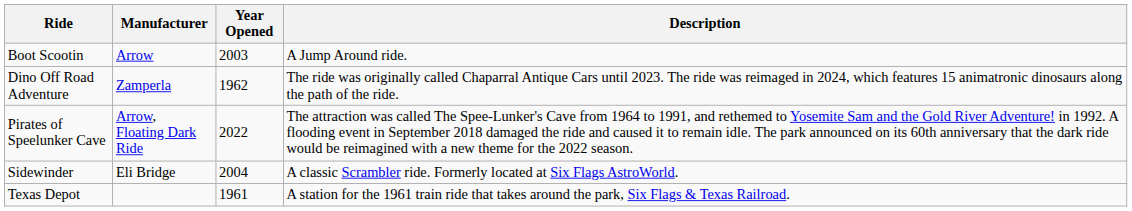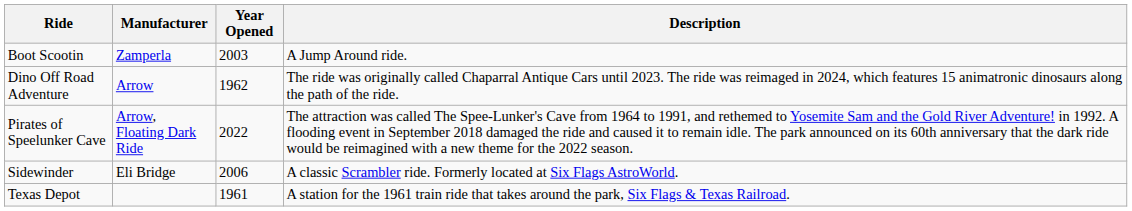 <table class=wikitable>
 <tr>
 <th>Ride</th>
 <th>Manufacturer</th>
 <th>Year Opened</th>
 <th>Description</th>
 </tr>
 <tr>
 <td>Boot Scootin</td>
-<td><a href='#'>Arrow</a></td>
+<td><a href='#'>Zamperla</a></td>
 <td>2003</td>
 <td>A Jump Around ride.</td>
 </tr>
 <tr>
 <td>Dino Off Road Adventure</td>
-<td><a href='#'>Zamperla</a></td>
+<td><a href='#'>Arrow</a></td>
 <td>1962</td>
 <td>The ride was originally called Chaparral Antique Cars until 2023. The ride was reimaged in 2024, which features 15 animatronic dinosaurs along the path of the ride.</td>
 </tr>
 <tr>
 <td>Pirates of Speelunker Cave</td>
 <td><a href='#'>Arrow</a>,<br> <a href='#'>Floating Dark Ride</a></td>
 <td>2022</td>
 <td>The attraction was called The Spee-Lunker's Cave from 1964 to 1991, and rethemed to <a href='#'>Yosemite Sam and the Gold River Adventure!</a> in 1992. A flooding event in September 2018 damaged the ride and caused it to remain idle. The park announced on its 60th anniversary that the dark ride would be reimagined with a new theme for the 2022 season.</td>
 </tr>
 <tr>
 <td>Sidewinder</td>
 <td>Eli Bridge</td>
-<td>2004</td>
+<td>2006</td>
 <td>A classic <a href='#'>Scrambler</a> ride. Formerly located at <a href='#'>Six Flags AstroWorld</a>.</td>
 </tr>
 <tr>
 <td>Texas Depot</td>
 <td></td>
 <td>1961</td>
 <td>A station for the 1961 train ride that takes around the park, <a href='#'>Six Flags & Texas Railroad</a>.</td>
 </tr>
 </table>
